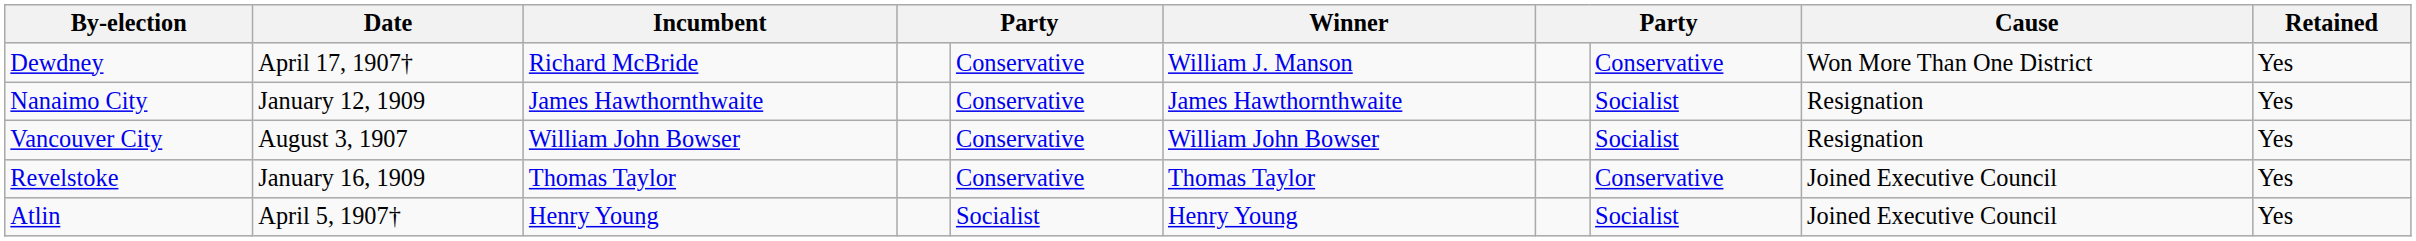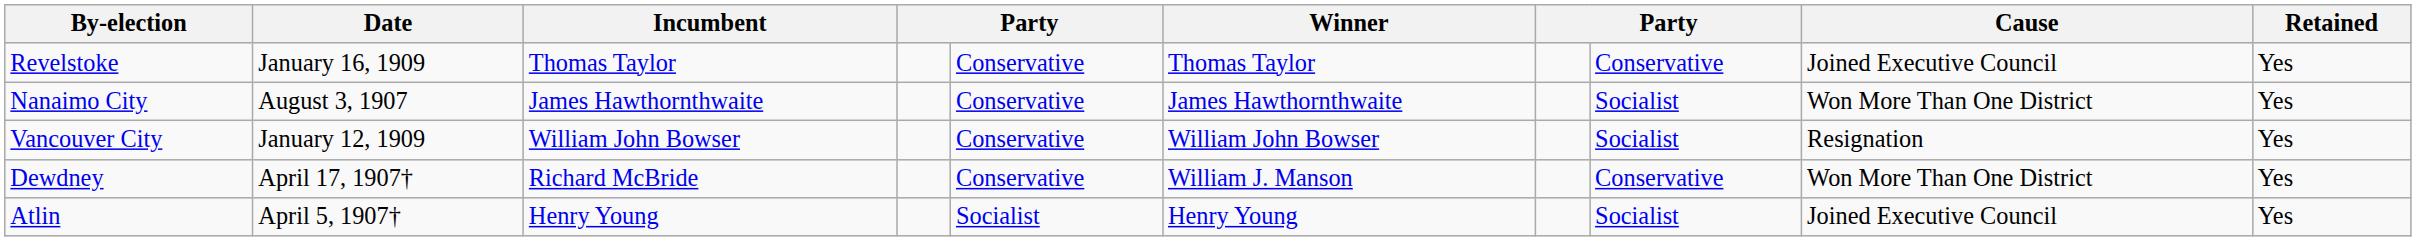 <table class=wikitable style="width:100%">
 <tr>
 <th>By-election</th>
 <th>Date</th>
 <th>Incumbent</th>
 <th colspan=2>Party</th>
 <th>Winner</th>
 <th colspan=2>Party</th>
 <th>Cause</th>
 <th>Retained</th>
 </tr>
 <tr>
-<td><a href='#'>Dewdney</a></td>
-<td>April 17, 1907†</td>
-<td><a href='#'>Richard McBride</a></td>
+<td><a href='#'>Revelstoke</a></td>
+<td>January 16, 1909</td>
+<td><a href='#'>Thomas Taylor</a></td>
 <td>    </td>
 <td><a href='#'>Conservative</a></td>
-<td><a href='#'>William J. Manson</a></td>
+<td><a href='#'>Thomas Taylor</a></td>
 <td>    </td>
 <td><a href='#'>Conservative</a></td>
-<td>Won More Than One District</td>
+<td>Joined Executive Council</td>
 <td>Yes</td>
 </tr>
 <tr>
 <td><a href='#'>Nanaimo City</a></td>
-<td>January 12, 1909</td>
+<td>August 3, 1907</td>
 <td><a href='#'>James Hawthornthwaite</a></td>
 <td>    </td>
 <td><a href='#'>Conservative</a></td>
 <td><a href='#'>James Hawthornthwaite</a></td>
 <td>    </td>
 <td><a href='#'>Socialist</a></td>
-<td>Resignation</td>
+<td>Won More Than One District</td>
 <td>Yes</td>
 </tr>
 <tr>
 <td><a href='#'>Vancouver City</a></td>
-<td>August 3, 1907</td>
+<td>January 12, 1909</td>
 <td><a href='#'>William John Bowser</a></td>
 <td>    </td>
 <td><a href='#'>Conservative</a></td>
 <td><a href='#'>William John Bowser</a></td>
 <td>    </td>
 <td><a href='#'>Socialist</a></td>
 <td>Resignation</td>
 <td>Yes</td>
 </tr>
 <tr>
-<td><a href='#'>Revelstoke</a></td>
-<td>January 16, 1909</td>
-<td><a href='#'>Thomas Taylor</a></td>
+<td><a href='#'>Dewdney</a></td>
+<td>April 17, 1907†</td>
+<td><a href='#'>Richard McBride</a></td>
 <td>    </td>
 <td><a href='#'>Conservative</a></td>
-<td><a href='#'>Thomas Taylor</a></td>
+<td><a href='#'>William J. Manson</a></td>
 <td>    </td>
 <td><a href='#'>Conservative</a></td>
-<td>Joined Executive Council</td>
+<td>Won More Than One District</td>
 <td>Yes</td>
 </tr>
 <tr>
 <td><a href='#'>Atlin</a></td>
 <td>April 5, 1907†</td>
 <td><a href='#'>Henry Young</a></td>
 <td>    </td>
 <td><a href='#'>Socialist</a></td>
 <td><a href='#'>Henry Young</a></td>
 <td>    </td>
 <td><a href='#'>Socialist</a></td>
 <td>Joined Executive Council</td>
 <td>Yes</td>
 </tr>
 </table>
